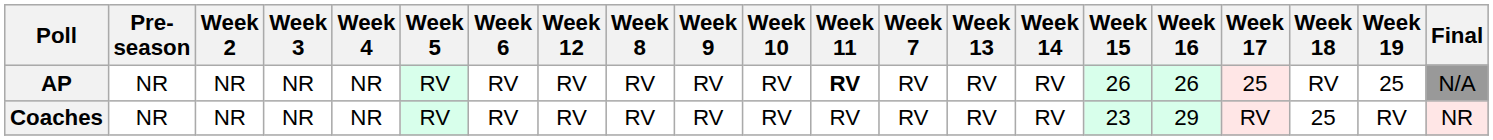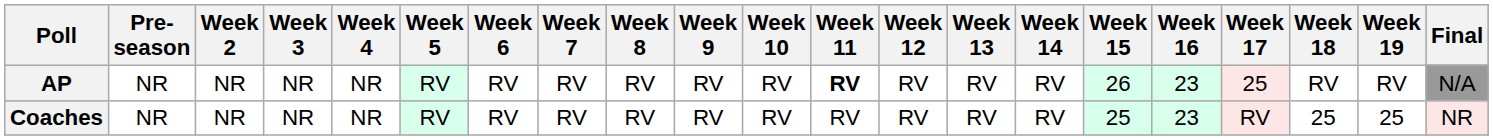 <table class="wikitable" style="white-space:nowrap;font-size:90%">
 <tr>
 <th>Poll</th>
 <th>Pre-<br>season</th>
 <th>Week<br>2</th>
 <th>Week<br>3</th>
 <th>Week<br>4</th>
 <th>Week<br>5</th>
 <th>Week<br>6</th>
-<th>Week<br>12</th>
+<th>Week<br>7</th>
 <th>Week<br>8</th>
 <th>Week<br>9</th>
 <th>Week<br>10</th>
 <th>Week<br>11</th>
-<th>Week<br>7</th>
+<th>Week<br>12</th>
 <th>Week<br>13</th>
 <th>Week<br>14</th>
 <th>Week<br>15</th>
 <th>Week<br>16</th>
 <th>Week<br>17</th>
 <th>Week<br>18</th>
 <th>Week<br>19</th>
 <th>Final</th>
 </tr>
 <tr style="text-align:center;">
 <th>AP</th>
 <td style="background:#FFF;">NR</td>
 <td style="background:#FFF;">NR</td>
 <td style="background:#FFF;">NR</td>
 <td style="background:#FFF;">NR</td>
 <td style="background:#D8FFEB;">RV</td>
 <td style="background:#FFF;">RV</td>
 <td style="background:#FFF;">RV</td>
 <td style="background:#FFF;">RV</td>
 <td style="background:#FFF;">RV</td>
 <td style="background:#FFF;">RV</td>
 <td style="background:#FFF;"><strong>RV</strong></td>
 <td style="background:#FFF;">RV</td>
 <td style="background:#FFF;">RV</td>
 <td style="background:#FFF;">RV</td>
 <td style="background:#D8FFEB;">26</td>
-<td style="background:#D8FFEB;">26</td>
+<td style="background:#D8FFEB;">23</td>
 <td style="background:#FFE6E6;">25</td>
 <td style="background:#FFF;">RV</td>
-<td style="background:#FFF;">25</td>
+<td style="background:#FFF;">RV</td>
 <td style="background:#999;">N/A</td>
 </tr>
 <tr style="text-align:center;">
 <th>Coaches</th>
 <td style="background:#FFF;">NR</td>
 <td style="background:#FFF;">NR</td>
 <td style="background:#FFF;">NR</td>
 <td style="background:#FFF;">NR</td>
 <td style="background:#D8FFEB;">RV</td>
 <td style="background:#FFF;">RV</td>
 <td style="background:#FFF;">RV</td>
 <td style="background:#FFF;">RV</td>
 <td style="background:#FFF;">RV</td>
 <td style="background:#FFF;">RV</td>
 <td style="background:#FFF;">RV</td>
 <td style="background:#FFF;">RV</td>
 <td style="background:#FFF;">RV</td>
 <td style="background:#FFF;">RV</td>
+<td style="background:#D8FFEB;">25</td>
 <td style="background:#D8FFEB;">23</td>
-<td style="background:#D8FFEB;">29</td>
 <td style="background:#FFE6E6;">RV</td>
 <td style="background:#FFF;">25</td>
-<td style="background:#FFF;">RV</td>
+<td style="background:#FFF;">25</td>
 <td style="background:#FFE6E6;">NR</td>
 </tr>
 </table>
